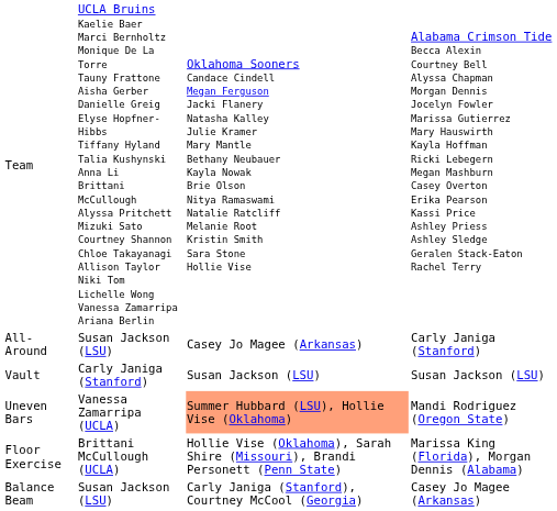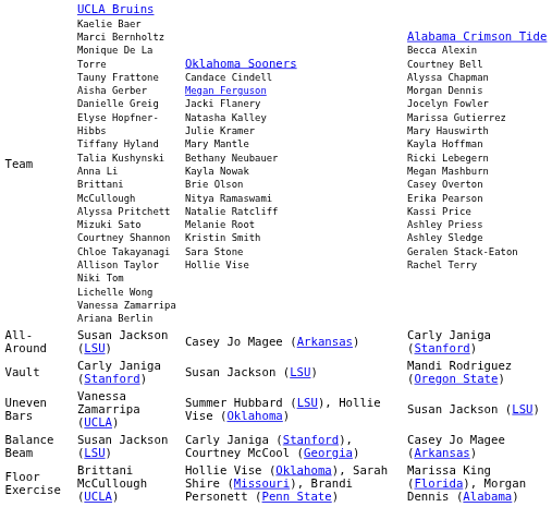 <table>
 <tr>
 <td>Team<br></td>
 <td><a href='#'>UCLA Bruins</a><br><small>Kaelie Baer<br>Marci Bernholtz<br>Monique De La Torre<br>Tauny Frattone<br>Aisha Gerber<br>Danielle Greig<br>Elyse Hopfner-Hibbs<br>Tiffany Hyland<br>Talia Kushynski<br>Anna Li<br>Brittani McCullough<br>Alyssa Pritchett<br>Mizuki Sato<br>Courtney Shannon<br>Chloe Takayanagi<br>Allison Taylor<br>Niki Tom<br>Lichelle Wong<br>Vanessa Zamarripa<br>Ariana Berlin</small></td>
 <td><a href='#'>Oklahoma Sooners</a><br><small>Candace Cindell<br><a href='#'>Megan Ferguson</a><br>Jacki Flanery<br>Natasha Kalley<br>Julie Kramer<br>Mary Mantle<br>Bethany Neubauer<br>Kayla Nowak<br>Brie Olson<br>Nitya Ramaswami<br>Natalie Ratcliff<br>Melanie Root<br>Kristin Smith<br>Sara Stone<br>Hollie Vise</small></td>
 <td><a href='#'>Alabama Crimson Tide</a><br><small>Becca Alexin<br>Courtney Bell<br>Alyssa Chapman<br>Morgan Dennis<br>Jocelyn Fowler<br>Marissa Gutierrez<br>Mary Hauswirth<br>Kayla Hoffman<br>Ricki Lebegern<br>Megan Mashburn<br>Casey Overton<br>Erika Pearson<br>Kassi Price<br>Ashley Priess<br>Ashley Sledge<br>Geralen Stack-Eaton<br>Rachel Terry<br><br><br></small></td>
 </tr>
 <tr>
 <td>All-Around<br></td>
 <td>Susan Jackson (<a href='#'>LSU</a>)</td>
 <td>Casey Jo Magee (<a href='#'>Arkansas</a>)</td>
 <td>Carly Janiga (<a href='#'>Stanford</a>)</td>
 </tr>
 <tr>
 <td>Vault<br></td>
 <td>Carly Janiga (<a href='#'>Stanford</a>)</td>
 <td>Susan Jackson (<a href='#'>LSU</a>)</td>
-<td>Susan Jackson (<a href='#'>LSU</a>)</td>
+<td>Mandi Rodriguez (<a href='#'>Oregon State</a>)</td>
 </tr>
 <tr>
 <td>Uneven Bars<br></td>
 <td>Vanessa Zamarripa (<a href='#'>UCLA</a>)</td>
-<td style="background: lightsalmon;">Summer Hubbard (<a href='#'>LSU</a>), Hollie Vise (<a href='#'>Oklahoma</a>)</td>
-<td>Mandi Rodriguez (<a href='#'>Oregon State</a>)</td>
+<td>Summer Hubbard (<a href='#'>LSU</a>), Hollie Vise (<a href='#'>Oklahoma</a>)</td>
+<td>Susan Jackson (<a href='#'>LSU</a>)</td>
+</tr>
+<tr>
+<td>Balance Beam<br></td>
+<td>Susan Jackson (<a href='#'>LSU</a>)</td>
+<td>Carly Janiga (<a href='#'>Stanford</a>), Courtney McCool (<a href='#'>Georgia</a>)</td>
+<td>Casey Jo Magee (<a href='#'>Arkansas</a>)</td>
 </tr>
 <tr>
 <td>Floor Exercise<br></td>
 <td>Brittani McCullough (<a href='#'>UCLA</a>)</td>
 <td>Hollie Vise (<a href='#'>Oklahoma</a>), Sarah Shire (<a href='#'>Missouri</a>), Brandi Personett (<a href='#'>Penn State</a>)</td>
 <td>Marissa King (<a href='#'>Florida</a>), Morgan Dennis (<a href='#'>Alabama</a>)</td>
 </tr>
-<tr>
-<td>Balance Beam<br></td>
-<td>Susan Jackson (<a href='#'>LSU</a>)</td>
-<td>Carly Janiga (<a href='#'>Stanford</a>), Courtney McCool (<a href='#'>Georgia</a>)</td>
-<td>Casey Jo Magee (<a href='#'>Arkansas</a>)</td>
-</tr>
 </table>
